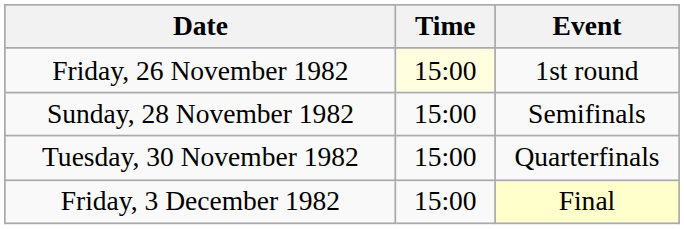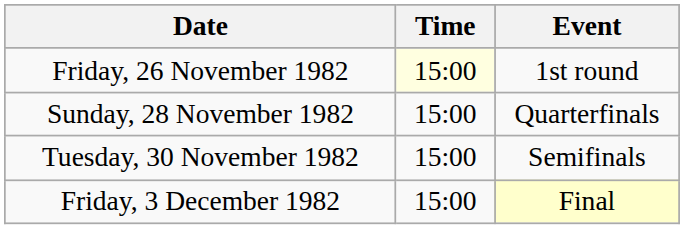 <table class = "wikitable" style="text-align:center;">
 <tr>
 <th width=220>Date</th>
 <th width=50>Time</th>
 <th width=100>Event</th>
 </tr>
 <tr>
 <td>Friday, 26 November 1982</td>
 <td style="background: lightyellow;">15:00</td>
 <td>1st round</td>
 </tr>
 <tr>
 <td>Sunday, 28 November 1982</td>
 <td>15:00</td>
-<td>Semifinals</td>
+<td>Quarterfinals</td>
 </tr>
 <tr>
 <td>Tuesday, 30 November 1982</td>
 <td>15:00</td>
-<td>Quarterfinals</td>
+<td>Semifinals</td>
 </tr>
 <tr>
 <td>Friday, 3 December 1982</td>
 <td>15:00</td>
 <td bgcolor=ffffcc>Final</td>
 </tr>
 </table>
